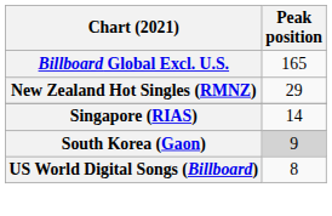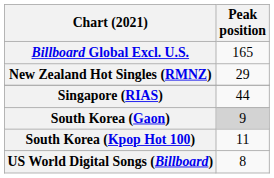 <table class="wikitable sortable plainrowheaders" style="text-align:center">
 <tr>
 <th scope="col">Chart (2021)</th>
 <th scope="col">Peak<br>position</th>
 </tr>
 <tr>
 <th scope="row"><a href='#'><em>Billboard</em> Global Excl. U.S.</a></th>
 <td>165</td>
 </tr>
 <tr>
 <th scope="row">New Zealand Hot Singles (<a href='#'>RMNZ</a>)</th>
 <td>29</td>
 </tr>
 <tr>
 </tr>
 <tr>
 <th scope="row">Singapore (<a href='#'>RIAS</a>)</th>
-<td>14</td>
+<td>44</td>
 </tr>
 <tr>
 <th scope="row">South Korea (<a href='#'>Gaon</a>)</th>
 <td style="background: lightgrey;">9</td>
 </tr>
 <tr>
+<th scope="row">South Korea (<a href='#'>Kpop Hot 100</a>)</th>
+<td>11</td>
+</tr>
+<tr>
 <th scope="row">US World Digital Songs (<a href='#'><em>Billboard</em></a>)</th>
 <td>8</td>
 </tr>
 </table>
